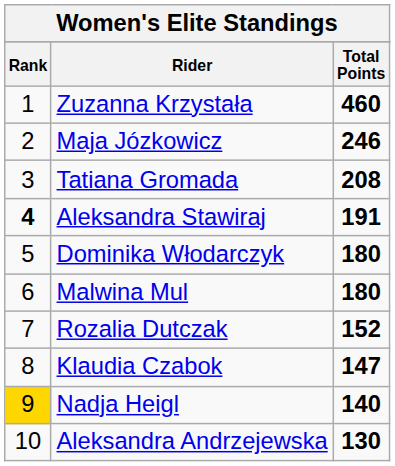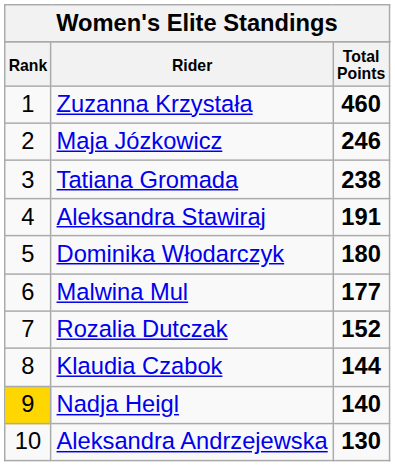 <table class="wikitable sortable">
 <tr>
 <th colspan=27 align="center">Women's Elite Standings</th>
 </tr>
 <tr>
 </tr>
 <tr style="font-size:8pt;font-weight:bold">
 <th align="center">Rank</th>
 <th align="center">Rider</th>
 <th align="center">Total<br>Points</th>
 </tr>
 <tr>
 <td align=center>1</td>
 <td> <a href='#'>Zuzanna Krzystała</a></td>
 <td align=center><strong>460</strong></td>
 </tr>
 <tr>
 <td align=center>2</td>
 <td> <a href='#'>Maja Józkowicz</a></td>
 <td align=center><strong>246</strong></td>
 </tr>
 <tr>
 <td align=center>3</td>
 <td> <a href='#'>Tatiana Gromada</a></td>
-<td align=center><strong>208</strong></td>
+<td align=center><strong>238</strong></td>
 </tr>
 <tr>
-<td align=center><strong>4</strong></td>
+<td align=center>4</td>
 <td> <a href='#'>Aleksandra Stawiraj</a></td>
 <td align=center><strong>191</strong></td>
 </tr>
 <tr>
 <td align=center>5</td>
 <td> <a href='#'>Dominika Włodarczyk</a></td>
 <td align=center><strong>180</strong></td>
 </tr>
 <tr>
 <td align=center>6</td>
 <td> <a href='#'>Malwina Mul</a></td>
-<td align=center><strong>180</strong></td>
+<td align=center><strong>177</strong></td>
 </tr>
 <tr>
 <td align=center>7</td>
 <td> <a href='#'>Rozalia Dutczak</a></td>
 <td align=center><strong>152</strong></td>
 </tr>
 <tr>
 <td align=center>8</td>
 <td> <a href='#'>Klaudia Czabok</a></td>
-<td align=center><strong>147</strong></td>
+<td align=center><strong>144</strong></td>
 </tr>
 <tr>
 <td align=center style="background: gold;">9</td>
 <td> <a href='#'>Nadja Heigl</a></td>
 <td align=center><strong>140</strong></td>
 </tr>
 <tr>
 <td align=center>10</td>
 <td> <a href='#'>Aleksandra Andrzejewska</a></td>
 <td align=center><strong>130</strong></td>
 </tr>
 </table>
